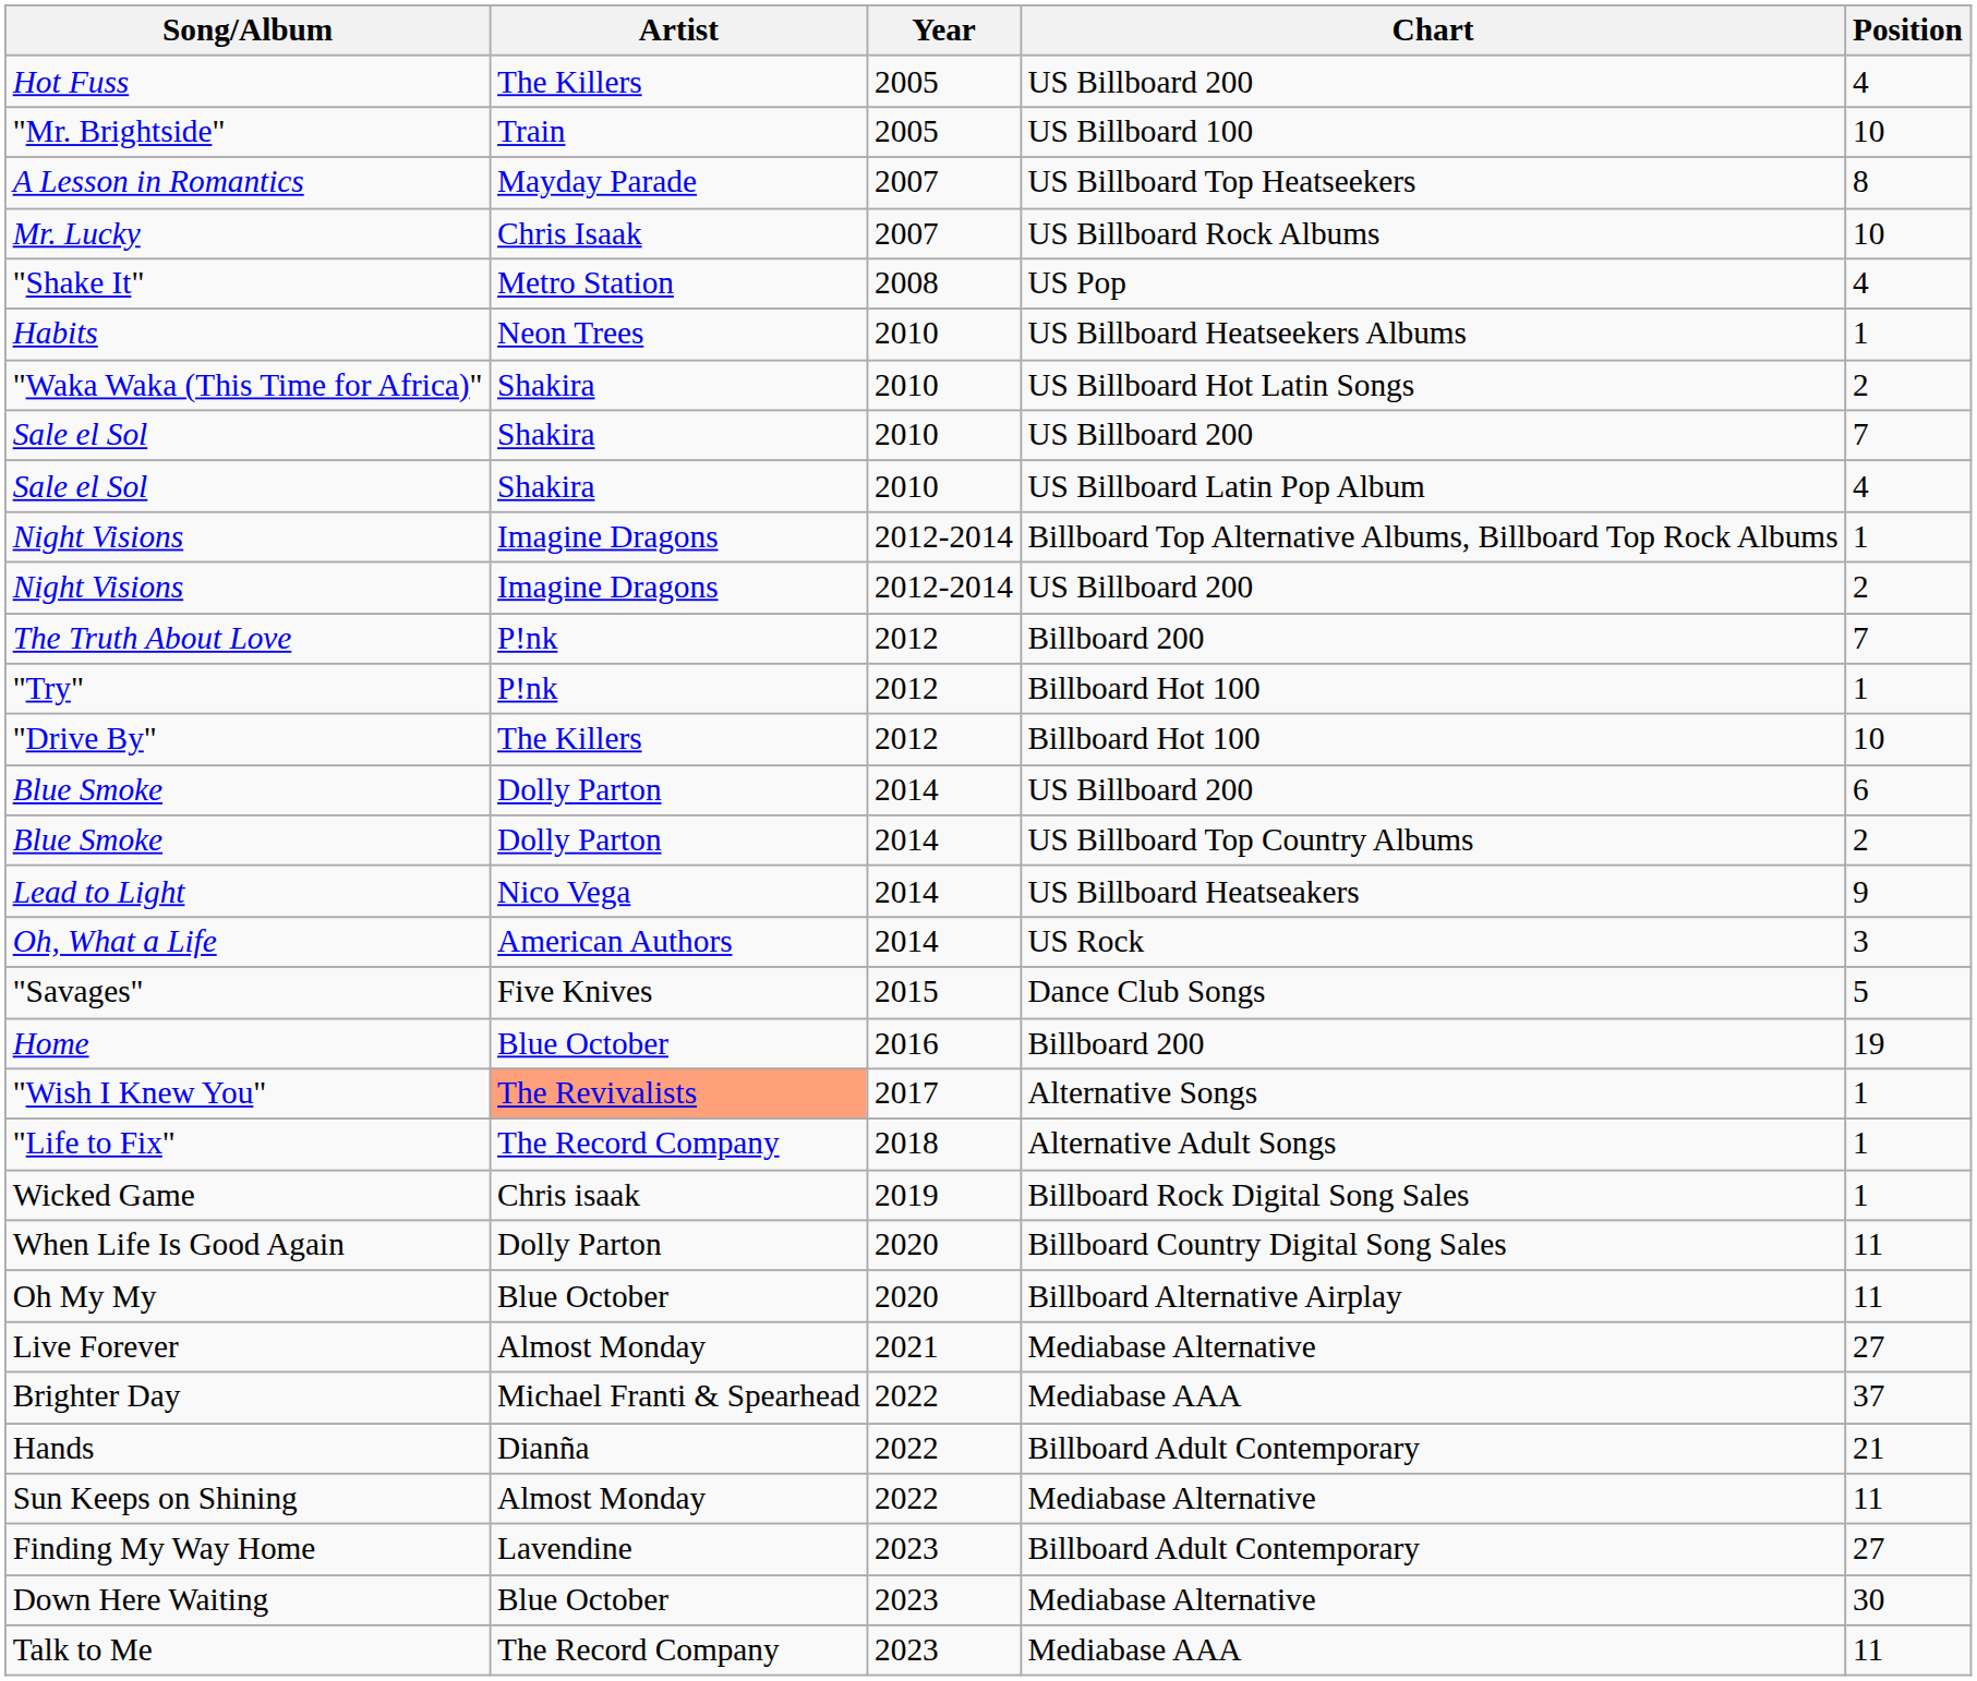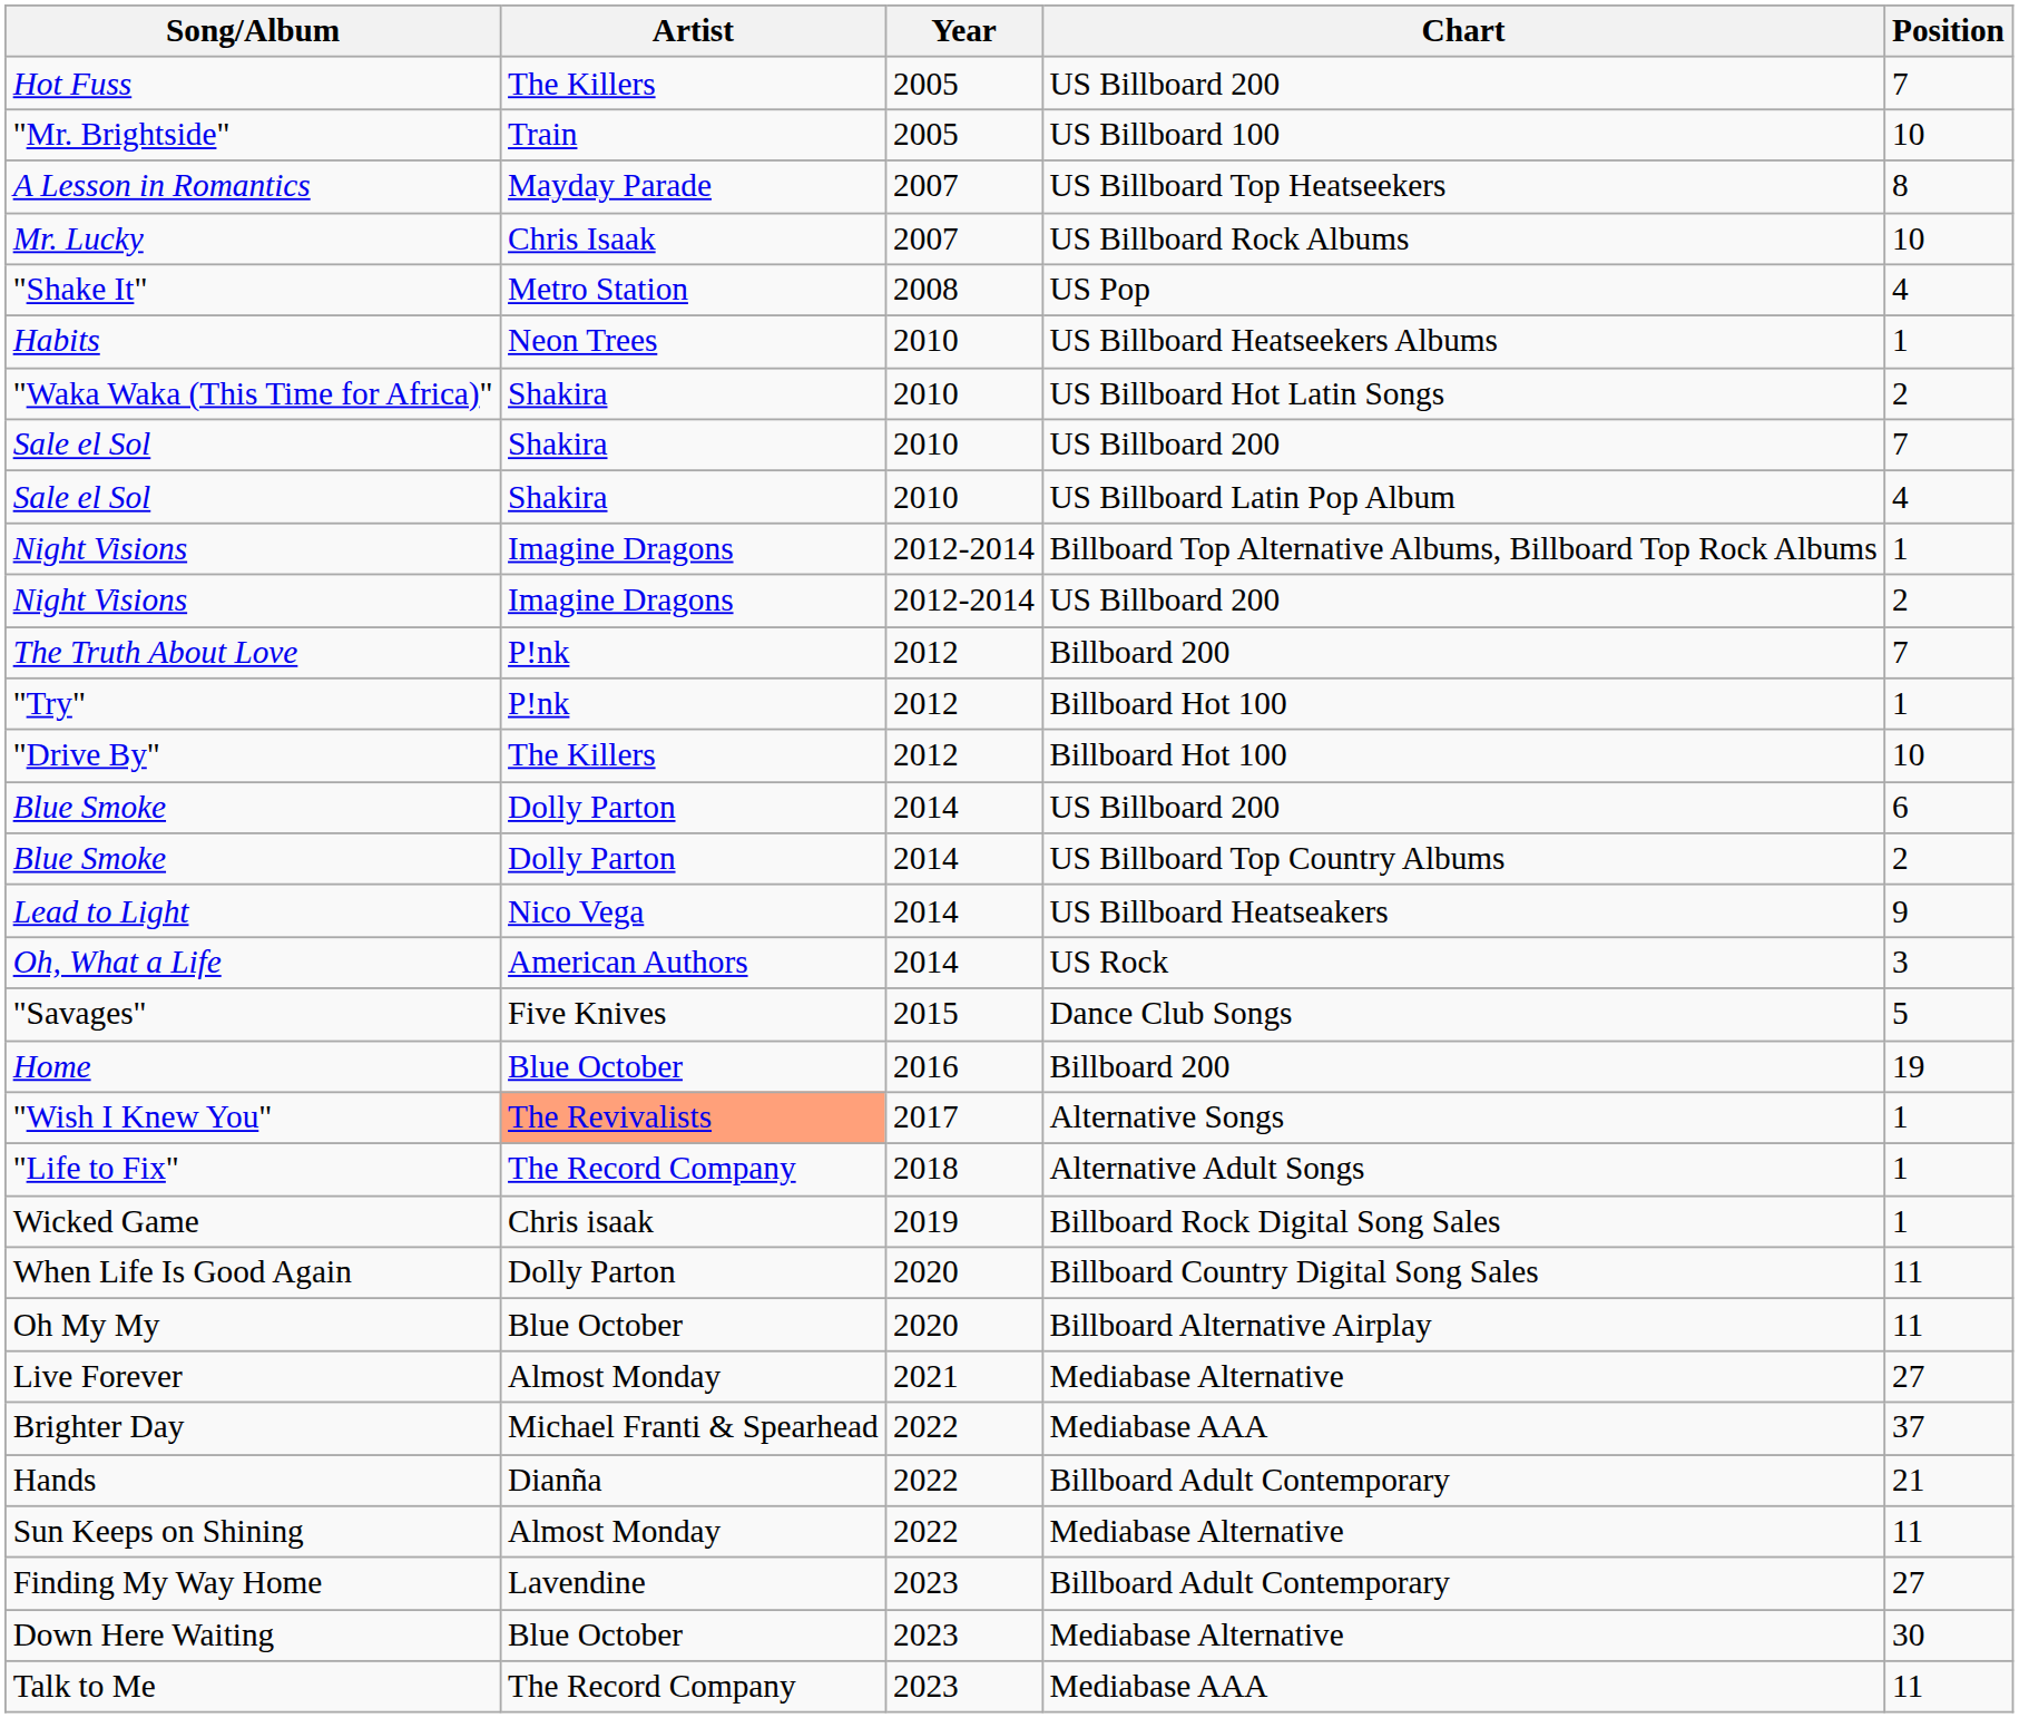 <table class="wikitable">
 <tr>
 <th>Song/Album</th>
 <th>Artist</th>
 <th>Year</th>
 <th>Chart</th>
 <th>Position</th>
 </tr>
 <tr>
 <td><em><a href='#'>Hot Fuss</a></em></td>
 <td><a href='#'>The Killers</a></td>
 <td>2005</td>
 <td>US Billboard 200</td>
-<td>4</td>
+<td>7</td>
 </tr>
 <tr>
 <td>"<a href='#'>Mr. Brightside</a>"</td>
 <td><a href='#'>Train</a></td>
 <td>2005</td>
 <td>US Billboard 100</td>
 <td>10</td>
 </tr>
 <tr>
 <td><em><a href='#'>A Lesson in Romantics</a></em></td>
 <td><a href='#'>Mayday Parade</a></td>
 <td>2007</td>
 <td>US Billboard Top Heatseekers</td>
 <td>8</td>
 </tr>
 <tr>
 <td><em><a href='#'>Mr. Lucky</a></em></td>
 <td><a href='#'>Chris Isaak</a></td>
 <td>2007</td>
 <td>US Billboard Rock Albums</td>
 <td>10</td>
 </tr>
 <tr>
 <td>"<a href='#'>Shake It</a>"</td>
 <td><a href='#'>Metro Station</a></td>
 <td>2008</td>
 <td>US Pop</td>
 <td>4</td>
 </tr>
 <tr>
 <td><em><a href='#'>Habits</a></em></td>
 <td><a href='#'>Neon Trees</a></td>
 <td>2010</td>
 <td>US Billboard Heatseekers Albums</td>
 <td>1</td>
 </tr>
 <tr>
 <td>"<a href='#'>Waka Waka (This Time for Africa)</a>"</td>
 <td><a href='#'>Shakira</a></td>
 <td>2010</td>
 <td>US Billboard Hot Latin Songs</td>
 <td>2</td>
 </tr>
 <tr>
 <td><em><a href='#'>Sale el Sol</a></em></td>
 <td><a href='#'>Shakira</a></td>
 <td>2010</td>
 <td>US Billboard 200</td>
 <td>7</td>
 </tr>
 <tr>
 <td><em><a href='#'>Sale el Sol</a></em></td>
 <td><a href='#'>Shakira</a></td>
 <td>2010</td>
 <td>US Billboard Latin Pop Album</td>
 <td>4</td>
 </tr>
 <tr>
 <td><em><a href='#'>Night Visions</a></em></td>
 <td><a href='#'>Imagine Dragons</a></td>
 <td>2012-2014</td>
 <td>Billboard Top Alternative Albums, Billboard Top Rock Albums</td>
 <td>1</td>
 </tr>
 <tr>
 <td><em><a href='#'>Night Visions</a></em></td>
 <td><a href='#'>Imagine Dragons</a></td>
 <td>2012-2014</td>
 <td>US Billboard 200</td>
 <td>2</td>
 </tr>
 <tr>
 <td><em><a href='#'>The Truth About Love</a></em></td>
 <td><a href='#'>P!nk</a></td>
 <td>2012</td>
 <td>Billboard 200</td>
 <td>7</td>
 </tr>
 <tr>
 <td>"<a href='#'>Try</a>"</td>
 <td><a href='#'>P!nk</a></td>
 <td>2012</td>
 <td>Billboard Hot 100</td>
 <td>1</td>
 </tr>
 <tr>
 <td>"<a href='#'>Drive By</a>"</td>
 <td><a href='#'>The Killers</a></td>
 <td>2012</td>
 <td>Billboard Hot 100</td>
 <td>10</td>
 </tr>
 <tr>
 <td><em><a href='#'>Blue Smoke</a></em></td>
 <td><a href='#'>Dolly Parton</a></td>
 <td>2014</td>
 <td>US Billboard 200</td>
 <td>6</td>
 </tr>
 <tr>
 <td><em><a href='#'>Blue Smoke</a></em></td>
 <td><a href='#'>Dolly Parton</a></td>
 <td>2014</td>
 <td>US Billboard Top Country Albums</td>
 <td>2</td>
 </tr>
 <tr>
 <td><em><a href='#'>Lead to Light</a></em></td>
 <td><a href='#'>Nico Vega</a></td>
 <td>2014</td>
 <td>US Billboard Heatseakers</td>
 <td>9</td>
 </tr>
 <tr>
 <td><em><a href='#'>Oh, What a Life</a></em></td>
 <td><a href='#'>American Authors</a></td>
 <td>2014</td>
 <td>US Rock</td>
 <td>3</td>
 </tr>
 <tr>
 <td>"Savages"</td>
 <td>Five Knives</td>
 <td>2015</td>
 <td>Dance Club Songs</td>
 <td>5</td>
 </tr>
 <tr>
 <td><em><a href='#'>Home</a></em></td>
 <td><a href='#'>Blue October</a></td>
 <td>2016</td>
 <td>Billboard 200</td>
 <td>19</td>
 </tr>
 <tr>
 <td>"<a href='#'>Wish I Knew You</a>"</td>
 <td style="background: lightsalmon;"><a href='#'>The Revivalists</a></td>
 <td>2017</td>
 <td>Alternative Songs</td>
 <td>1</td>
 </tr>
 <tr>
 <td>"<a href='#'>Life to Fix</a>"</td>
 <td><a href='#'>The Record Company</a></td>
 <td>2018</td>
 <td>Alternative Adult Songs</td>
 <td>1</td>
 </tr>
 <tr>
 <td>Wicked Game</td>
 <td>Chris isaak</td>
 <td>2019</td>
 <td>Billboard Rock Digital Song Sales</td>
 <td>1</td>
 </tr>
 <tr>
 <td>When Life Is Good Again</td>
 <td>Dolly Parton</td>
 <td>2020</td>
 <td>Billboard Country Digital Song Sales</td>
 <td>11</td>
 </tr>
 <tr>
 <td>Oh My My</td>
 <td>Blue October</td>
 <td>2020</td>
 <td>Billboard Alternative Airplay</td>
 <td>11</td>
 </tr>
 <tr>
 <td>Live Forever</td>
 <td>Almost Monday</td>
 <td>2021</td>
 <td>Mediabase Alternative</td>
 <td>27</td>
 </tr>
 <tr>
 <td>Brighter Day</td>
 <td>Michael Franti & Spearhead</td>
 <td>2022</td>
 <td>Mediabase AAA</td>
 <td>37</td>
 </tr>
 <tr>
 <td>Hands</td>
 <td>Dianña</td>
 <td>2022</td>
 <td>Billboard Adult Contemporary</td>
 <td>21</td>
 </tr>
 <tr>
 <td>Sun Keeps on Shining</td>
 <td>Almost Monday</td>
 <td>2022</td>
 <td>Mediabase Alternative</td>
 <td>11</td>
 </tr>
 <tr>
 <td>Finding My Way Home</td>
 <td>Lavendine</td>
 <td>2023</td>
 <td>Billboard Adult Contemporary</td>
 <td>27</td>
 </tr>
 <tr>
 <td>Down Here Waiting</td>
 <td>Blue October</td>
 <td>2023</td>
 <td>Mediabase Alternative</td>
 <td>30</td>
 </tr>
 <tr>
 <td>Talk to Me</td>
 <td>The Record Company</td>
 <td>2023</td>
 <td>Mediabase AAA</td>
 <td>11</td>
 </tr>
 </table>
